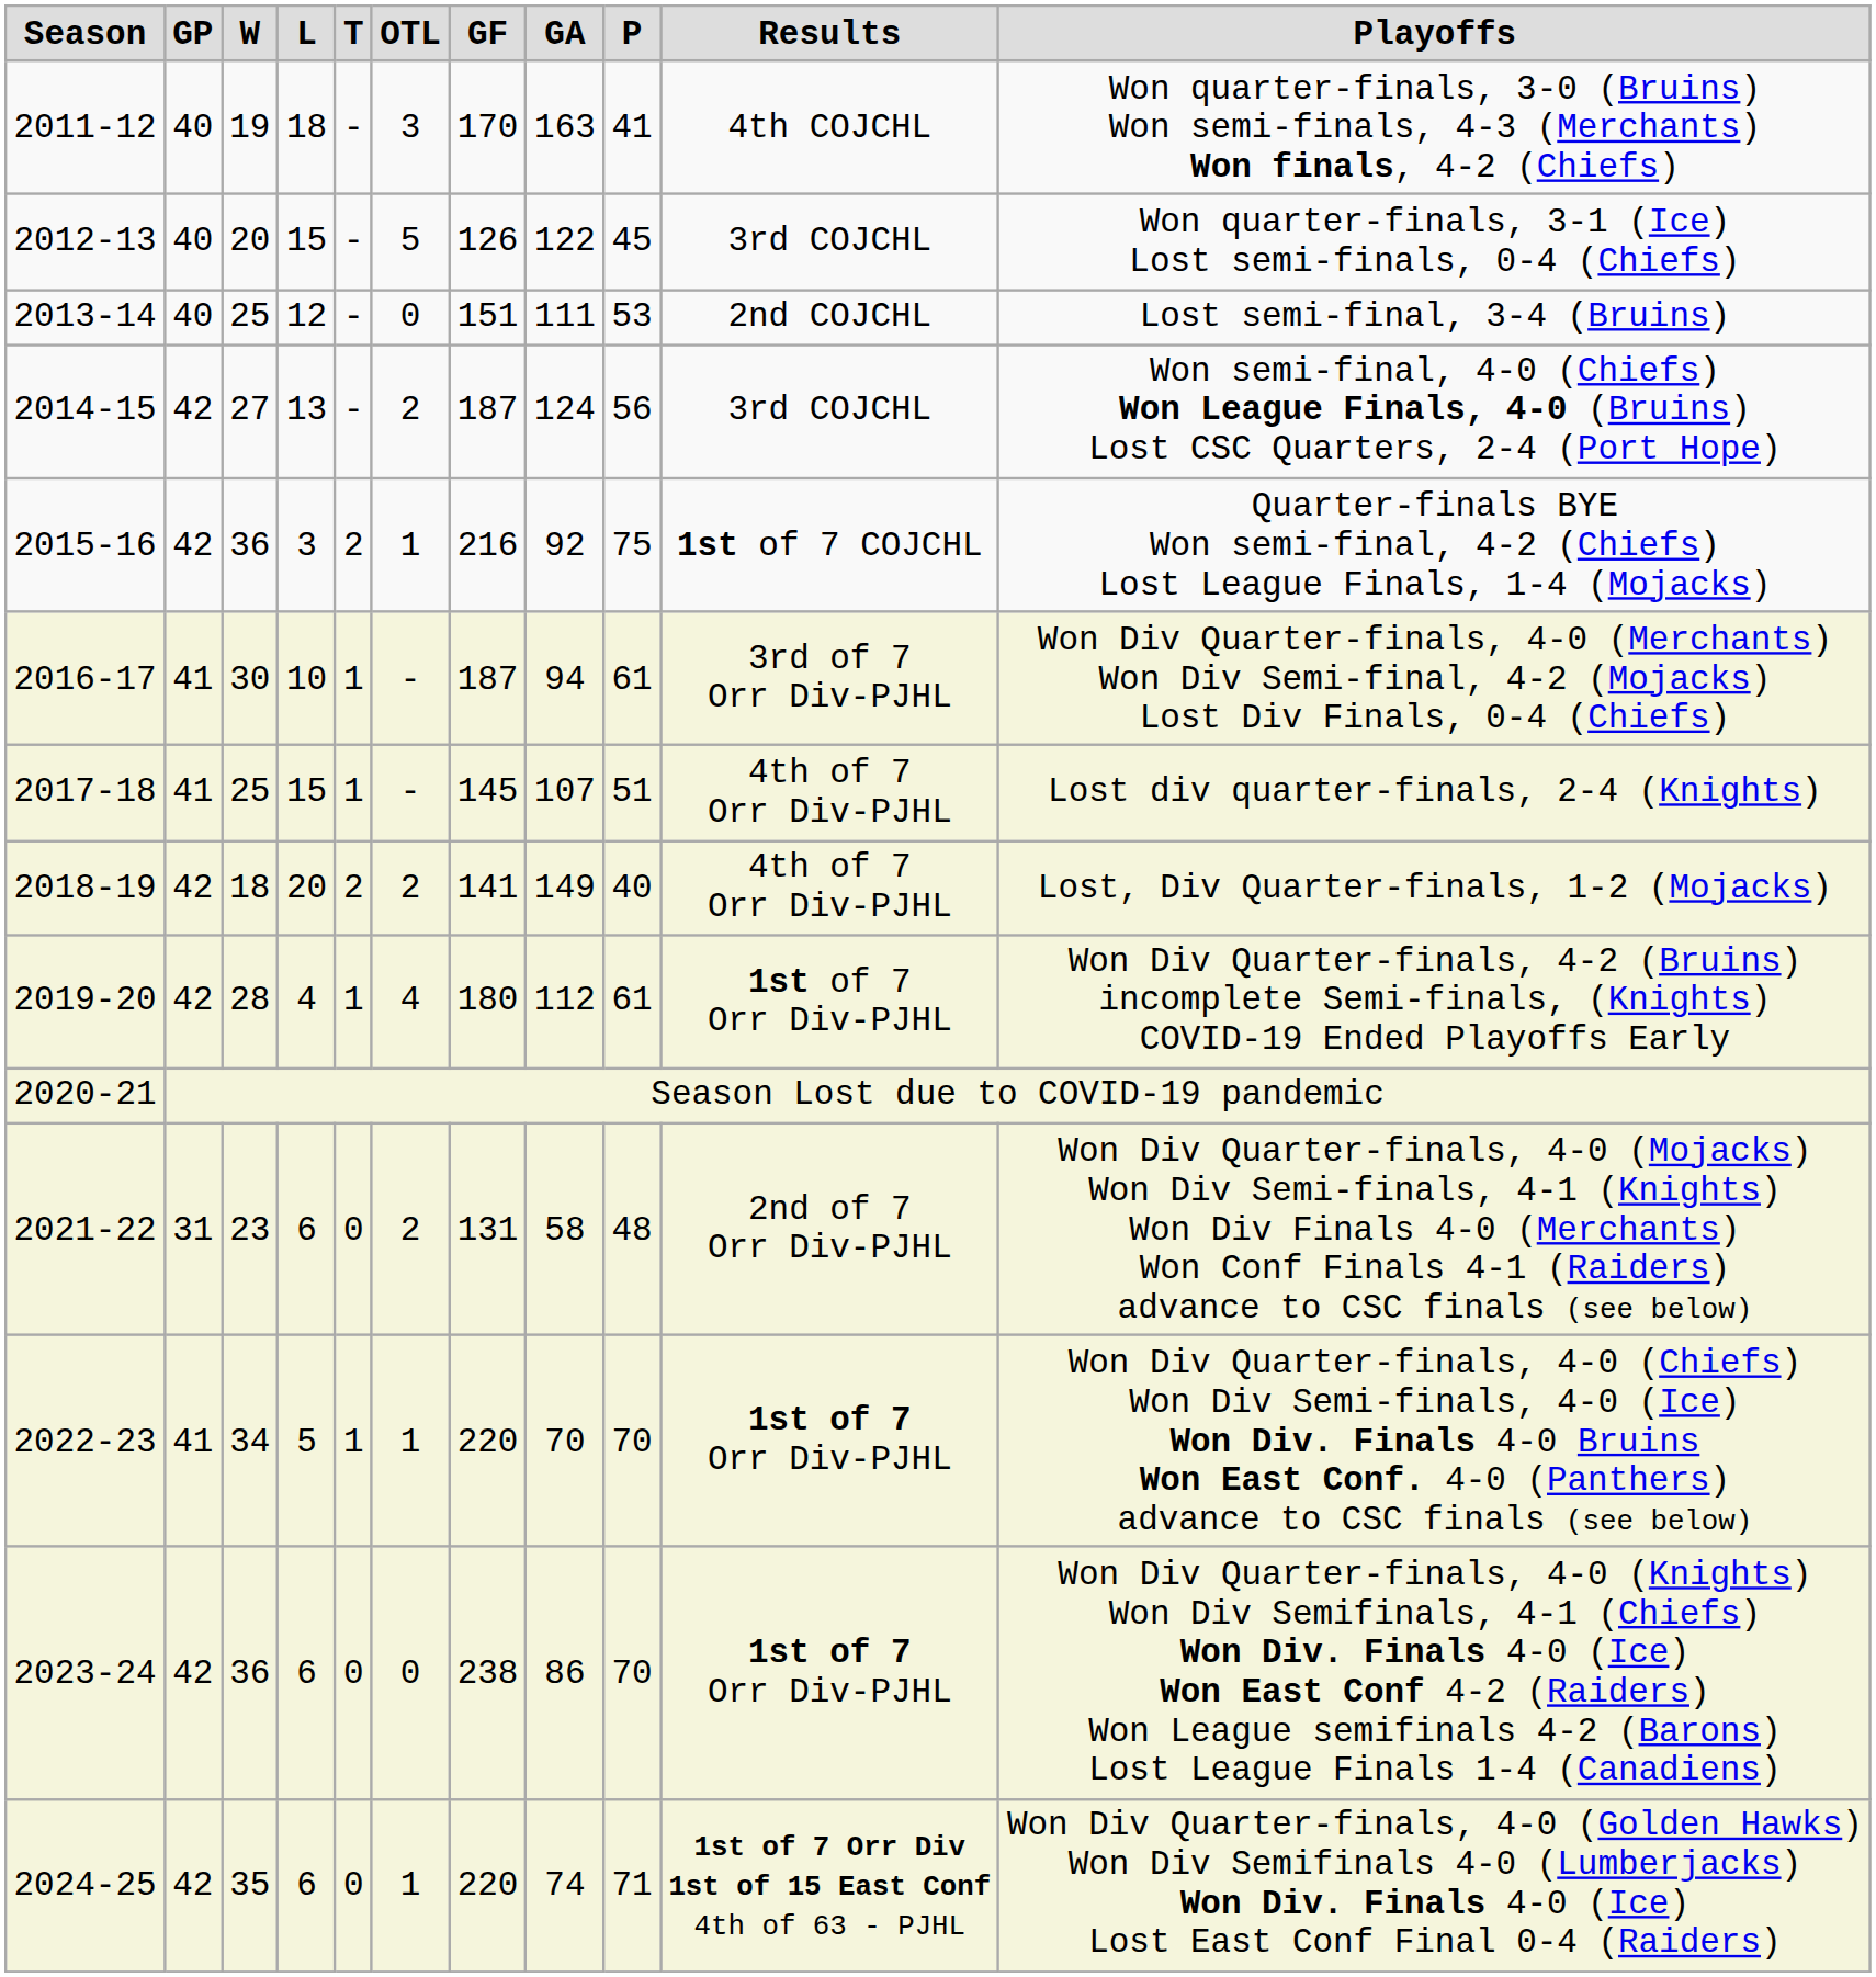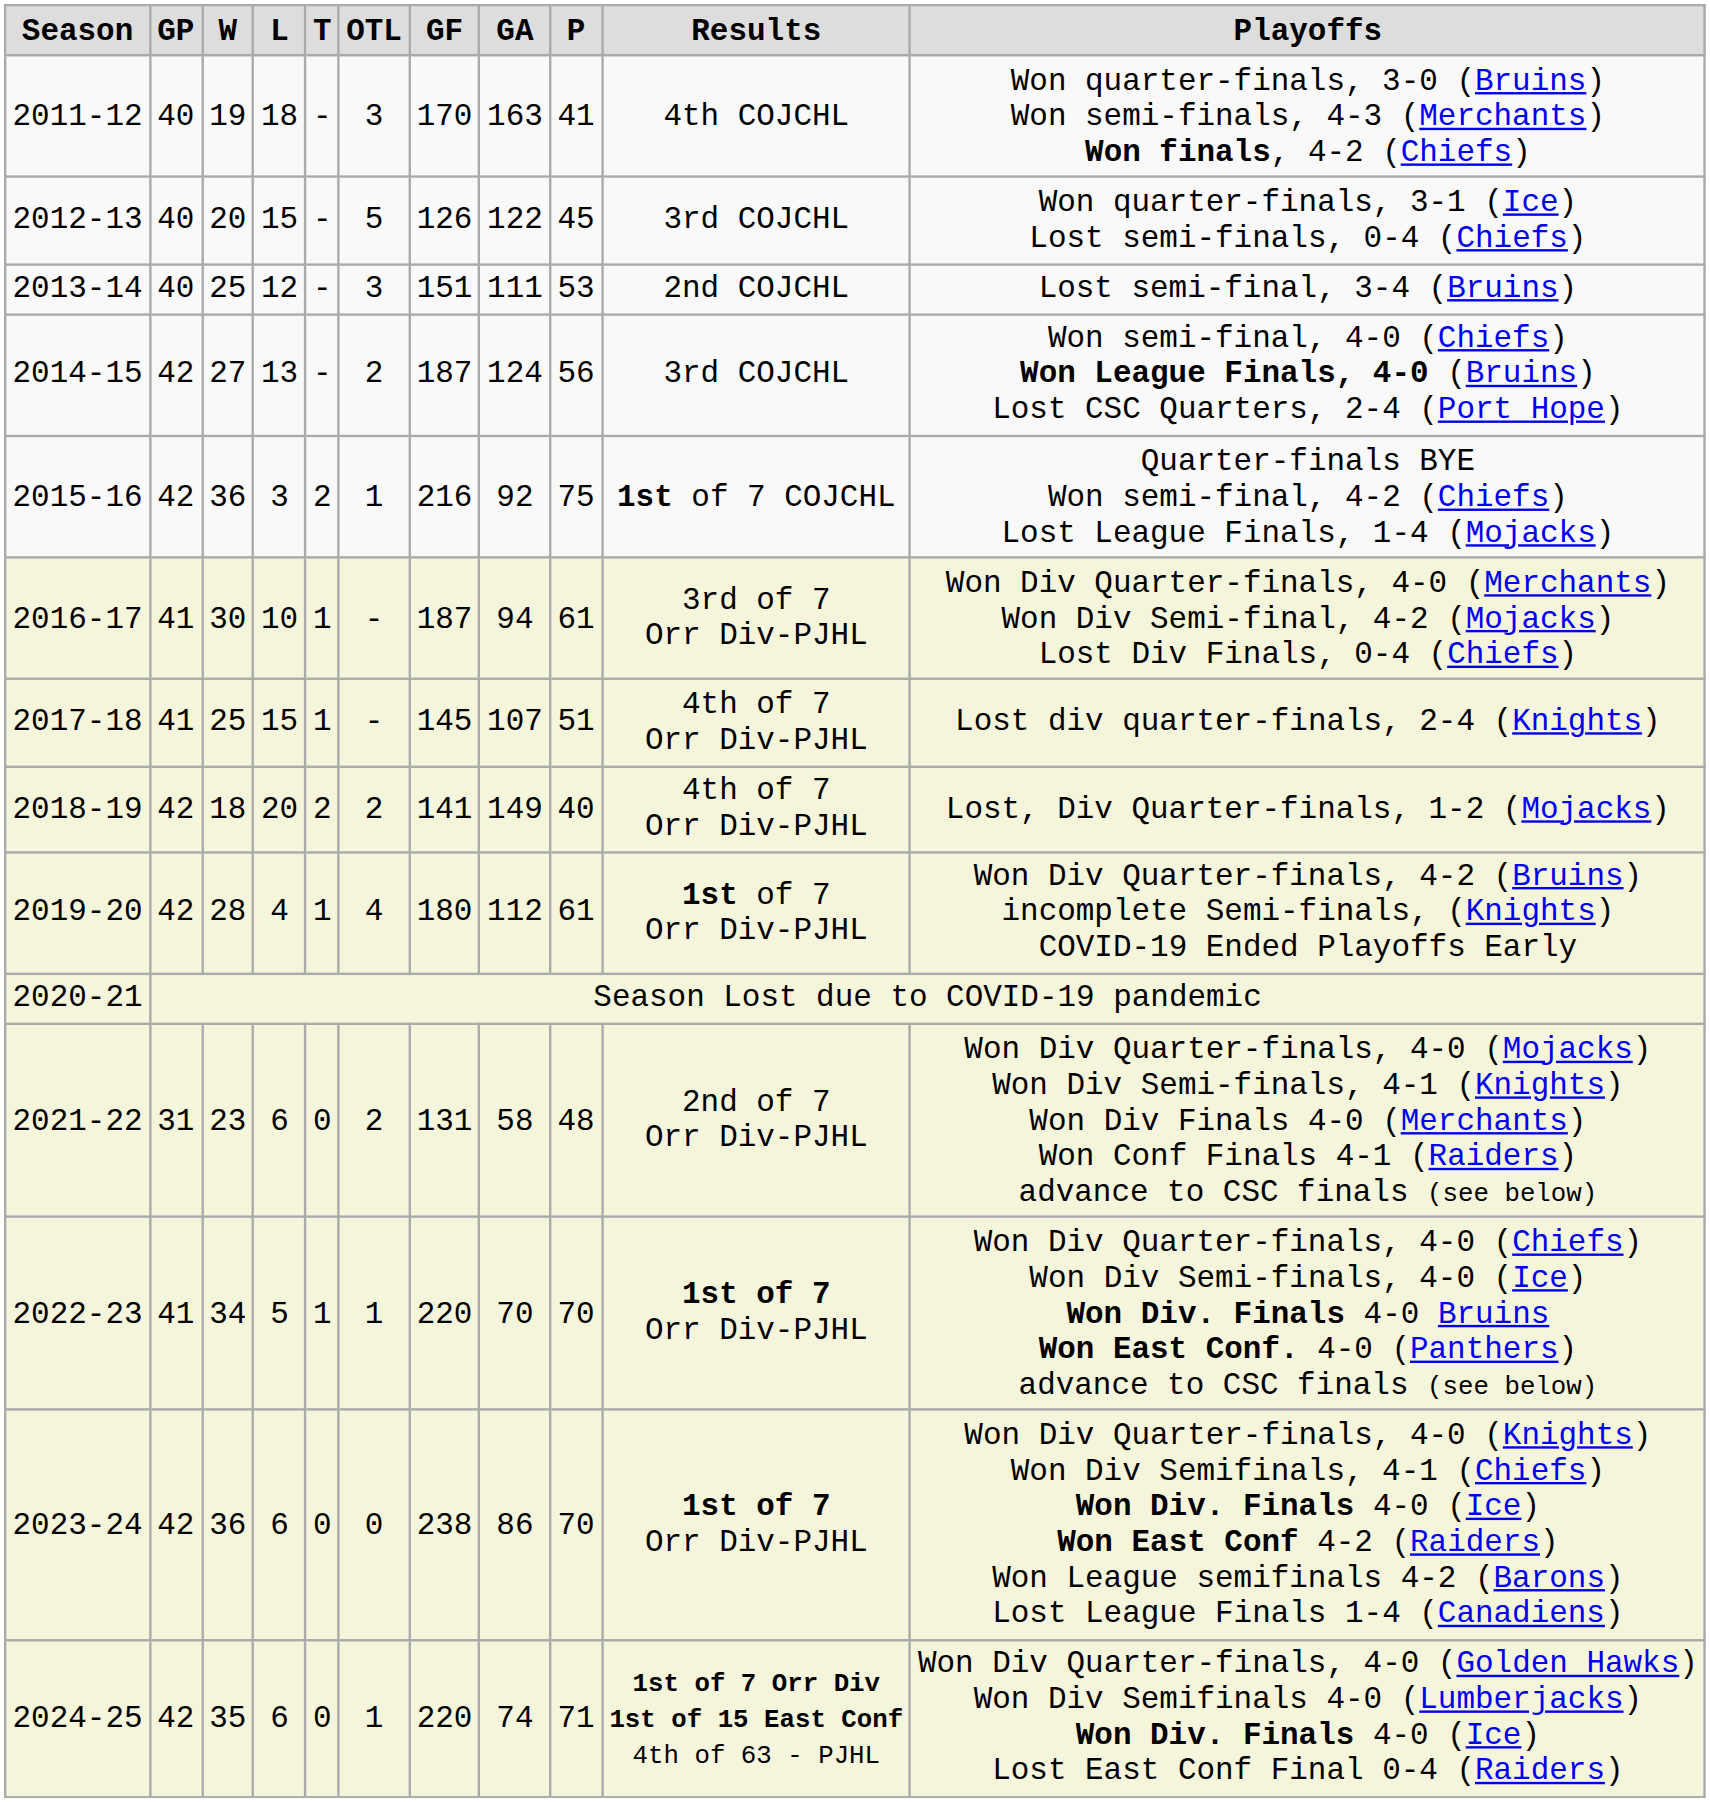 <table class="wikitable">
 <tr align="center"  bgcolor="#dddddd">
 <td><strong>Season</strong></td>
 <td><strong>GP</strong></td>
 <td><strong>W</strong></td>
 <td><strong>L</strong></td>
 <td><strong>T</strong></td>
 <td><strong>OTL</strong></td>
 <td><strong>GF</strong></td>
 <td><strong>GA</strong></td>
 <td><strong>P</strong></td>
 <td><strong>Results</strong></td>
 <td><strong>Playoffs</strong></td>
 </tr>
 <tr align="center">
 <td>2011-12</td>
 <td>40</td>
 <td>19</td>
 <td>18</td>
 <td>-</td>
 <td>3</td>
 <td>170</td>
 <td>163</td>
 <td>41</td>
 <td>4th COJCHL</td>
 <td>Won quarter-finals, 3-0 (<a href='#'>Bruins</a>)<br>Won semi-finals, 4-3 (<a href='#'>Merchants</a>)<br><strong>Won finals</strong>, 4-2 (<a href='#'>Chiefs</a>)</td>
 </tr>
 <tr align="center">
 <td>2012-13</td>
 <td>40</td>
 <td>20</td>
 <td>15</td>
 <td>-</td>
 <td>5</td>
 <td>126</td>
 <td>122</td>
 <td>45</td>
 <td>3rd COJCHL</td>
 <td>Won quarter-finals, 3-1 (<a href='#'>Ice</a>)<br>Lost semi-finals, 0-4 (<a href='#'>Chiefs</a>)</td>
 </tr>
 <tr align="center">
 <td>2013-14</td>
 <td>40</td>
 <td>25</td>
 <td>12</td>
 <td>-</td>
-<td>0</td>
+<td>3</td>
 <td>151</td>
 <td>111</td>
 <td>53</td>
 <td>2nd COJCHL</td>
 <td>Lost semi-final, 3-4 (<a href='#'>Bruins</a>)</td>
 </tr>
 <tr align="center">
 <td>2014-15</td>
 <td>42</td>
 <td>27</td>
 <td>13</td>
 <td>-</td>
 <td>2</td>
 <td>187</td>
 <td>124</td>
 <td>56</td>
 <td>3rd COJCHL</td>
 <td>Won semi-final, 4-0 (<a href='#'>Chiefs</a>)<br><strong>Won League Finals, 4-0</strong> (<a href='#'>Bruins</a>)<br>Lost CSC Quarters, 2-4 (<a href='#'>Port Hope</a>)</td>
 </tr>
 <tr align="center">
 <td>2015-16</td>
 <td>42</td>
 <td>36</td>
 <td>3</td>
 <td>2</td>
 <td>1</td>
 <td>216</td>
 <td>92</td>
 <td>75</td>
 <td><strong>1st</strong> of 7 COJCHL</td>
 <td>Quarter-finals  BYE<br>Won semi-final, 4-2 (<a href='#'>Chiefs</a>)<br> Lost League Finals, 1-4 (<a href='#'>Mojacks</a>)</td>
 </tr>
 <tr align="center" bgcolor="beige">
 <td>2016-17</td>
 <td>41</td>
 <td>30</td>
 <td>10</td>
 <td>1</td>
 <td>-</td>
 <td>187</td>
 <td>94</td>
 <td>61</td>
 <td>3rd of 7<br>Orr Div-PJHL</td>
 <td>Won Div Quarter-finals, 4-0 (<a href='#'>Merchants</a>)<br>Won Div Semi-final, 4-2 (<a href='#'>Mojacks</a>)<br>Lost Div Finals, 0-4 (<a href='#'>Chiefs</a>)</td>
 </tr>
 <tr align="center" bgcolor="beige">
 <td>2017-18</td>
 <td>41</td>
 <td>25</td>
 <td>15</td>
 <td>1</td>
 <td>-</td>
 <td>145</td>
 <td>107</td>
 <td>51</td>
 <td>4th of 7<br>Orr Div-PJHL</td>
 <td>Lost div quarter-finals, 2-4 (<a href='#'>Knights</a>)</td>
 </tr>
 <tr align="center" bgcolor="beige">
 <td>2018-19</td>
 <td>42</td>
 <td>18</td>
 <td>20</td>
 <td>2</td>
 <td>2</td>
 <td>141</td>
 <td>149</td>
 <td>40</td>
 <td>4th of 7<br>Orr Div-PJHL</td>
 <td>Lost, Div Quarter-finals, 1-2 (<a href='#'>Mojacks</a>)</td>
 </tr>
 <tr align="center" bgcolor="beige">
 <td>2019-20</td>
 <td>42</td>
 <td>28</td>
 <td>4</td>
 <td>1</td>
 <td>4</td>
 <td>180</td>
 <td>112</td>
 <td>61</td>
 <td><strong>1st</strong> of 7<br>Orr Div-PJHL</td>
 <td>Won Div Quarter-finals, 4-2 (<a href='#'>Bruins</a>)<br>incomplete Semi-finals, (<a href='#'>Knights</a>)<br>COVID-19 Ended Playoffs Early</td>
 </tr>
 <tr align="center" bgcolor="beige">
 <td>2020-21</td>
 <td colspan="10">Season Lost due to COVID-19 pandemic</td>
 </tr>
 <tr align="center" bgcolor="beige">
 <td>2021-22</td>
 <td>31</td>
 <td>23</td>
 <td>6</td>
 <td>0</td>
 <td>2</td>
 <td>131</td>
 <td>58</td>
 <td>48</td>
 <td>2nd of 7<br>Orr Div-PJHL</td>
 <td>Won Div Quarter-finals, 4-0 (<a href='#'>Mojacks</a>)<br>Won Div Semi-finals, 4-1 (<a href='#'>Knights</a>)<br>Won Div Finals 4-0 (<a href='#'>Merchants</a>)<br>Won Conf Finals 4-1 (<a href='#'>Raiders</a>)<br>advance to CSC finals <small>(see below)</small></td>
 </tr>
 <tr align="center" bgcolor="beige">
 <td>2022-23</td>
 <td>41</td>
 <td>34</td>
 <td>5</td>
 <td>1</td>
 <td>1</td>
 <td>220</td>
 <td>70</td>
 <td>70</td>
 <td><strong>1st of 7</strong><br>Orr Div-PJHL</td>
 <td>Won Div Quarter-finals, 4-0 (<a href='#'>Chiefs</a>)<br>Won Div Semi-finals, 4-0 (<a href='#'>Ice</a>)<br><strong>Won Div. Finals</strong> 4-0 <a href='#'>Bruins</a><br><strong>Won East Conf.</strong> 4-0 (<a href='#'>Panthers</a>)<br>advance to CSC finals <small>(see below)</small></td>
 </tr>
 <tr align="center" bgcolor="beige">
 <td>2023-24</td>
 <td>42</td>
 <td>36</td>
 <td>6</td>
 <td>0</td>
 <td>0</td>
 <td>238</td>
 <td>86</td>
 <td>70</td>
 <td><strong>1st of 7</strong><br>Orr Div-PJHL</td>
 <td>Won Div Quarter-finals, 4-0 (<a href='#'>Knights</a>)<br>Won Div Semifinals, 4-1 (<a href='#'>Chiefs</a>)<br><strong>Won Div. Finals</strong> 4-0 (<a href='#'>Ice</a>)<br><strong>Won East Conf</strong> 4-2 (<a href='#'>Raiders</a>)<br> Won League semifinals 4-2 (<a href='#'>Barons</a>)<br>Lost League Finals 1-4 (<a href='#'>Canadiens</a>)</td>
 </tr>
 <tr align="center" bgcolor="beige">
 <td>2024-25</td>
 <td>42</td>
 <td>35</td>
 <td>6</td>
 <td>0</td>
 <td>1</td>
 <td>220</td>
 <td>74</td>
 <td>71</td>
 <td><small><strong>1st of 7 Orr Div</strong><br><strong>1st of 15 East Conf</strong><br>4th of 63 - PJHL</small></td>
 <td>Won Div Quarter-finals, 4-0 (<a href='#'>Golden Hawks</a>)<br>Won Div Semifinals 4-0 (<a href='#'>Lumberjacks</a>)<br><strong>Won Div. Finals</strong> 4-0 (<a href='#'>Ice</a>)<br>Lost East Conf Final 0-4 (<a href='#'>Raiders</a>)</td>
 </tr>
 </table>
